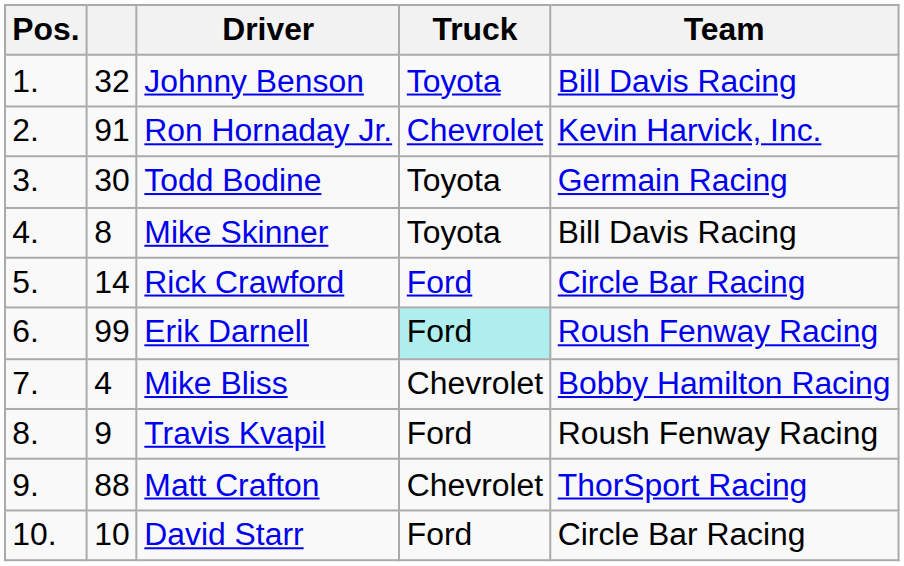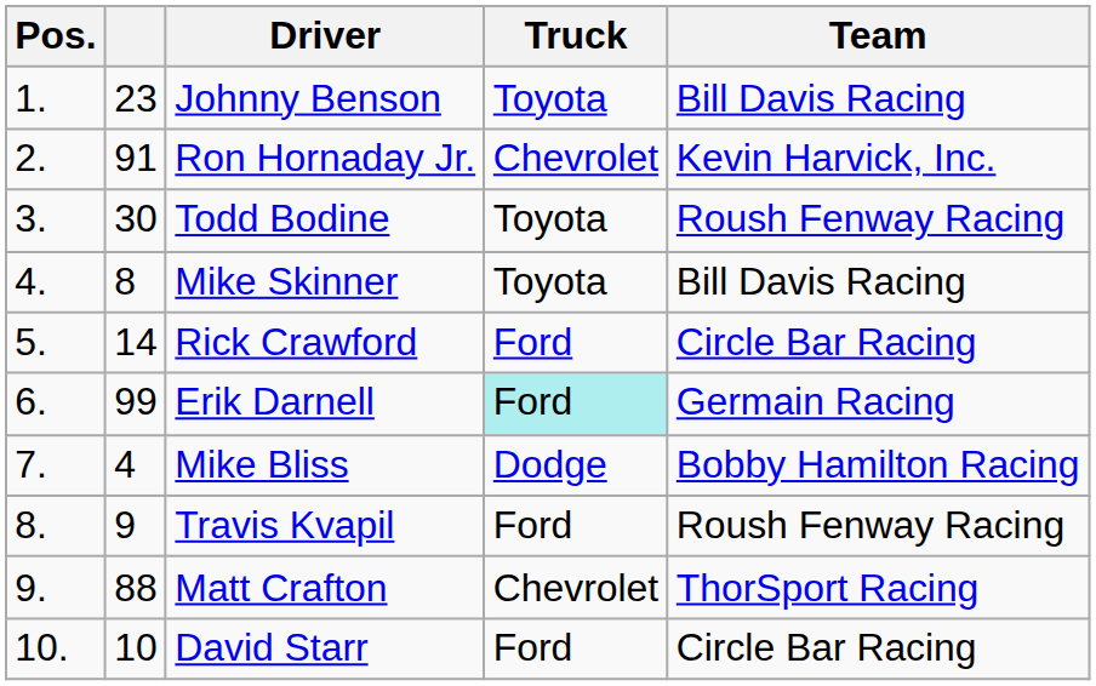 <table class="wikitable">
 <tr>
 <th>Pos.</th>
 <th></th>
 <th>Driver</th>
 <th>Truck</th>
 <th>Team</th>
 </tr>
 <tr>
 <td>1.</td>
-<td>32</td>
+<td>23</td>
 <td><a href='#'>Johnny Benson</a></td>
 <td><a href='#'>Toyota</a></td>
 <td><a href='#'>Bill Davis Racing</a></td>
 </tr>
 <tr>
 <td>2.</td>
 <td>91</td>
 <td><a href='#'>Ron Hornaday Jr.</a></td>
 <td><a href='#'>Chevrolet</a></td>
 <td><a href='#'>Kevin Harvick, Inc.</a></td>
 </tr>
 <tr>
 <td>3.</td>
 <td>30</td>
 <td><a href='#'>Todd Bodine</a></td>
 <td>Toyota</td>
-<td><a href='#'>Germain Racing</a></td>
+<td><a href='#'>Roush Fenway Racing</a></td>
 </tr>
 <tr>
 <td>4.</td>
 <td>8</td>
 <td><a href='#'>Mike Skinner</a></td>
 <td>Toyota</td>
 <td>Bill Davis Racing</td>
 </tr>
 <tr>
 <td>5.</td>
 <td>14</td>
 <td><a href='#'>Rick Crawford</a></td>
 <td><a href='#'>Ford</a></td>
 <td><a href='#'>Circle Bar Racing</a></td>
 </tr>
 <tr>
 <td>6.</td>
 <td>99</td>
 <td><a href='#'>Erik Darnell</a></td>
 <td style="background: paleturquoise;">Ford</td>
-<td><a href='#'>Roush Fenway Racing</a></td>
+<td><a href='#'>Germain Racing</a></td>
 </tr>
 <tr>
 <td>7.</td>
 <td>4</td>
 <td><a href='#'>Mike Bliss</a></td>
-<td>Chevrolet</td>
+<td><a href='#'>Dodge</a></td>
 <td><a href='#'>Bobby Hamilton Racing</a></td>
 </tr>
 <tr>
 <td>8.</td>
 <td>9</td>
 <td><a href='#'>Travis Kvapil</a></td>
 <td>Ford</td>
 <td>Roush Fenway Racing</td>
 </tr>
 <tr>
 <td>9.</td>
 <td>88</td>
 <td><a href='#'>Matt Crafton</a></td>
 <td>Chevrolet</td>
 <td><a href='#'>ThorSport Racing</a></td>
 </tr>
 <tr>
 <td>10.</td>
 <td>10</td>
 <td><a href='#'>David Starr</a></td>
 <td>Ford</td>
 <td>Circle Bar Racing</td>
 </tr>
 </table>
